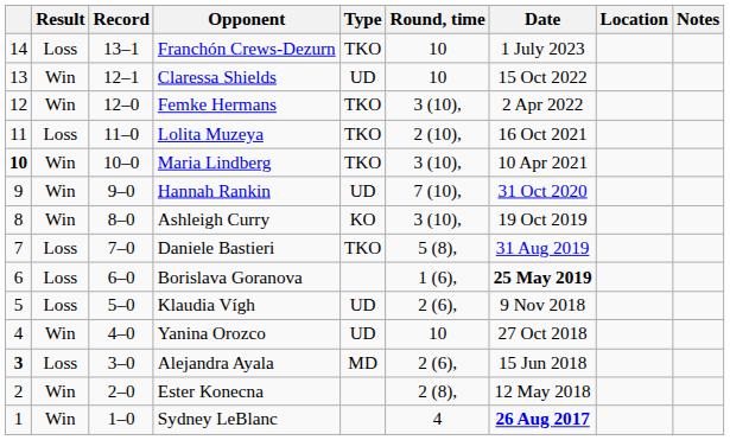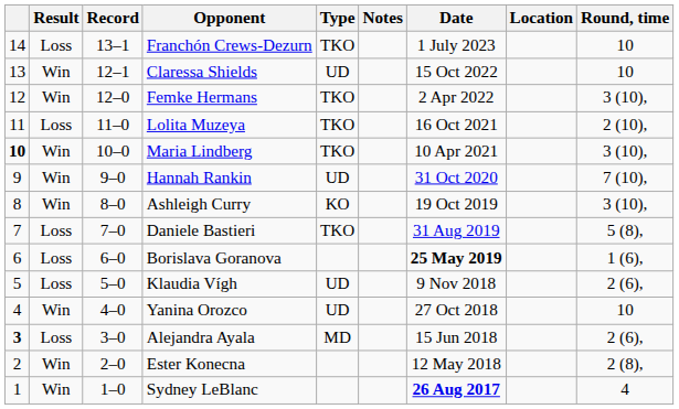 <table class=wikitable style=text-align:center>
 <tr>
 <th></th>
 <th>Result</th>
 <th>Record</th>
 <th>Opponent</th>
 <th>Type</th>
-<th>Round, time</th>
+<th>Notes</th>
 <th>Date</th>
 <th>Location</th>
-<th>Notes</th>
+<th>Round, time</th>
 </tr>
 <tr>
 <td>14</td>
 <td>Loss</td>
 <td>13–1</td>
 <td align=left><a href='#'>Franchón Crews-Dezurn</a></td>
 <td>TKO</td>
-<td>10</td>
+<td align=left></td>
 <td>1 July 2023</td>
 <td align=left></td>
-<td align=left></td>
+<td>10</td>
 </tr>
 <tr>
 <td>13</td>
 <td>Win</td>
 <td>12–1</td>
 <td align=left><a href='#'>Claressa Shields</a></td>
 <td>UD</td>
-<td>10</td>
+<td align=left></td>
 <td>15 Oct 2022</td>
 <td align=left></td>
-<td align=left></td>
+<td>10</td>
 </tr>
 <tr>
 <td>12</td>
 <td>Win</td>
 <td>12–0</td>
 <td align=left><a href='#'>Femke Hermans</a></td>
 <td>TKO</td>
-<td>3 (10), </td>
+<td align=left></td>
 <td>2 Apr 2022</td>
 <td align=left></td>
-<td align=left></td>
+<td>3 (10), </td>
 </tr>
 <tr>
 <td>11</td>
 <td>Loss</td>
 <td>11–0</td>
 <td align=left><a href='#'>Lolita Muzeya</a></td>
 <td>TKO</td>
-<td>2 (10), </td>
+<td align=left></td>
 <td>16 Oct 2021</td>
 <td align=left></td>
-<td align=left></td>
+<td>2 (10), </td>
 </tr>
 <tr>
 <td><strong>10</strong></td>
 <td>Win</td>
 <td>10–0</td>
 <td align=left><a href='#'>Maria Lindberg</a></td>
 <td>TKO</td>
-<td>3 (10), </td>
+<td align=left></td>
 <td>10 Apr 2021</td>
 <td align=left></td>
-<td align=left></td>
+<td>3 (10), </td>
 </tr>
 <tr>
 <td>9</td>
 <td>Win</td>
 <td>9–0</td>
 <td align=left><a href='#'>Hannah Rankin</a></td>
 <td>UD</td>
-<td>7 (10), </td>
+<td align=left></td>
 <td><a href='#'>31 Oct 2020</a></td>
 <td align=left></td>
-<td align=left></td>
+<td>7 (10), </td>
 </tr>
 <tr>
 <td>8</td>
 <td>Win</td>
 <td>8–0</td>
 <td align=left>Ashleigh Curry</td>
 <td>KO</td>
-<td>3 (10), </td>
+<td align=left></td>
 <td>19 Oct 2019</td>
 <td align=left></td>
-<td align=left></td>
+<td>3 (10), </td>
 </tr>
 <tr>
 <td>7</td>
 <td>Loss</td>
 <td>7–0</td>
 <td align=left>Daniele Bastieri</td>
 <td>TKO</td>
-<td>5 (8), </td>
+<td align=left></td>
 <td><a href='#'>31 Aug 2019</a></td>
 <td align=left></td>
-<td align=left></td>
+<td>5 (8), </td>
 </tr>
 <tr>
 <td>6</td>
 <td>Loss</td>
 <td>6–0</td>
 <td align=left>Borislava Goranova</td>
 <td></td>
-<td>1 (6), </td>
+<td align=left></td>
 <td><strong>25 May 2019</strong></td>
 <td align=left></td>
-<td align=left></td>
+<td>1 (6), </td>
 </tr>
 <tr>
 <td>5</td>
 <td>Loss</td>
 <td>5–0</td>
 <td align=left>Klaudia Vígh</td>
 <td>UD</td>
-<td>2 (6), </td>
+<td align=left></td>
 <td>9 Nov 2018</td>
 <td align=left></td>
-<td align=left></td>
+<td>2 (6), </td>
 </tr>
 <tr>
 <td>4</td>
 <td>Win</td>
 <td>4–0</td>
 <td align=left>Yanina Orozco</td>
 <td>UD</td>
-<td>10</td>
+<td align=left></td>
 <td>27 Oct 2018</td>
 <td align=left></td>
-<td align=left></td>
+<td>10</td>
 </tr>
 <tr>
 <td><strong>3</strong></td>
 <td>Loss</td>
 <td>3–0</td>
 <td align=left>Alejandra Ayala</td>
 <td>MD</td>
-<td>2 (6), </td>
+<td align=left></td>
 <td>15 Jun 2018</td>
 <td align=left></td>
-<td align=left></td>
+<td>2 (6), </td>
 </tr>
 <tr>
 <td>2</td>
 <td>Win</td>
 <td>2–0</td>
 <td align=left>Ester Konecna</td>
 <td></td>
-<td>2 (8), </td>
+<td align=left></td>
 <td>12 May 2018</td>
 <td align=left></td>
-<td align=left></td>
+<td>2 (8), </td>
 </tr>
 <tr>
 <td>1</td>
 <td>Win</td>
 <td>1–0</td>
 <td align=left>Sydney LeBlanc</td>
 <td></td>
-<td>4</td>
+<td align=left></td>
 <td><strong><a href='#'>26 Aug 2017</a></strong></td>
 <td align=left></td>
-<td align=left></td>
+<td>4</td>
 </tr>
 </table>
